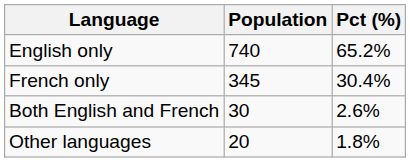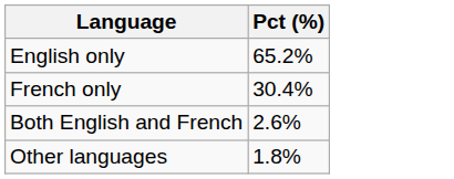 <table class="wikitable">
 <tr>
 <th>Language</th>
-<th>Population</th>
 <th>Pct (%)</th>
 </tr>
 <tr>
 <td>English only</td>
-<td>740</td>
 <td>65.2%</td>
 </tr>
 <tr>
 <td>French only</td>
-<td>345</td>
 <td>30.4%</td>
 </tr>
 <tr>
 <td>Both English and French</td>
-<td>30</td>
 <td>2.6%</td>
 </tr>
 <tr>
 <td>Other languages</td>
-<td>20</td>
 <td>1.8%</td>
 </tr>
 </table>
